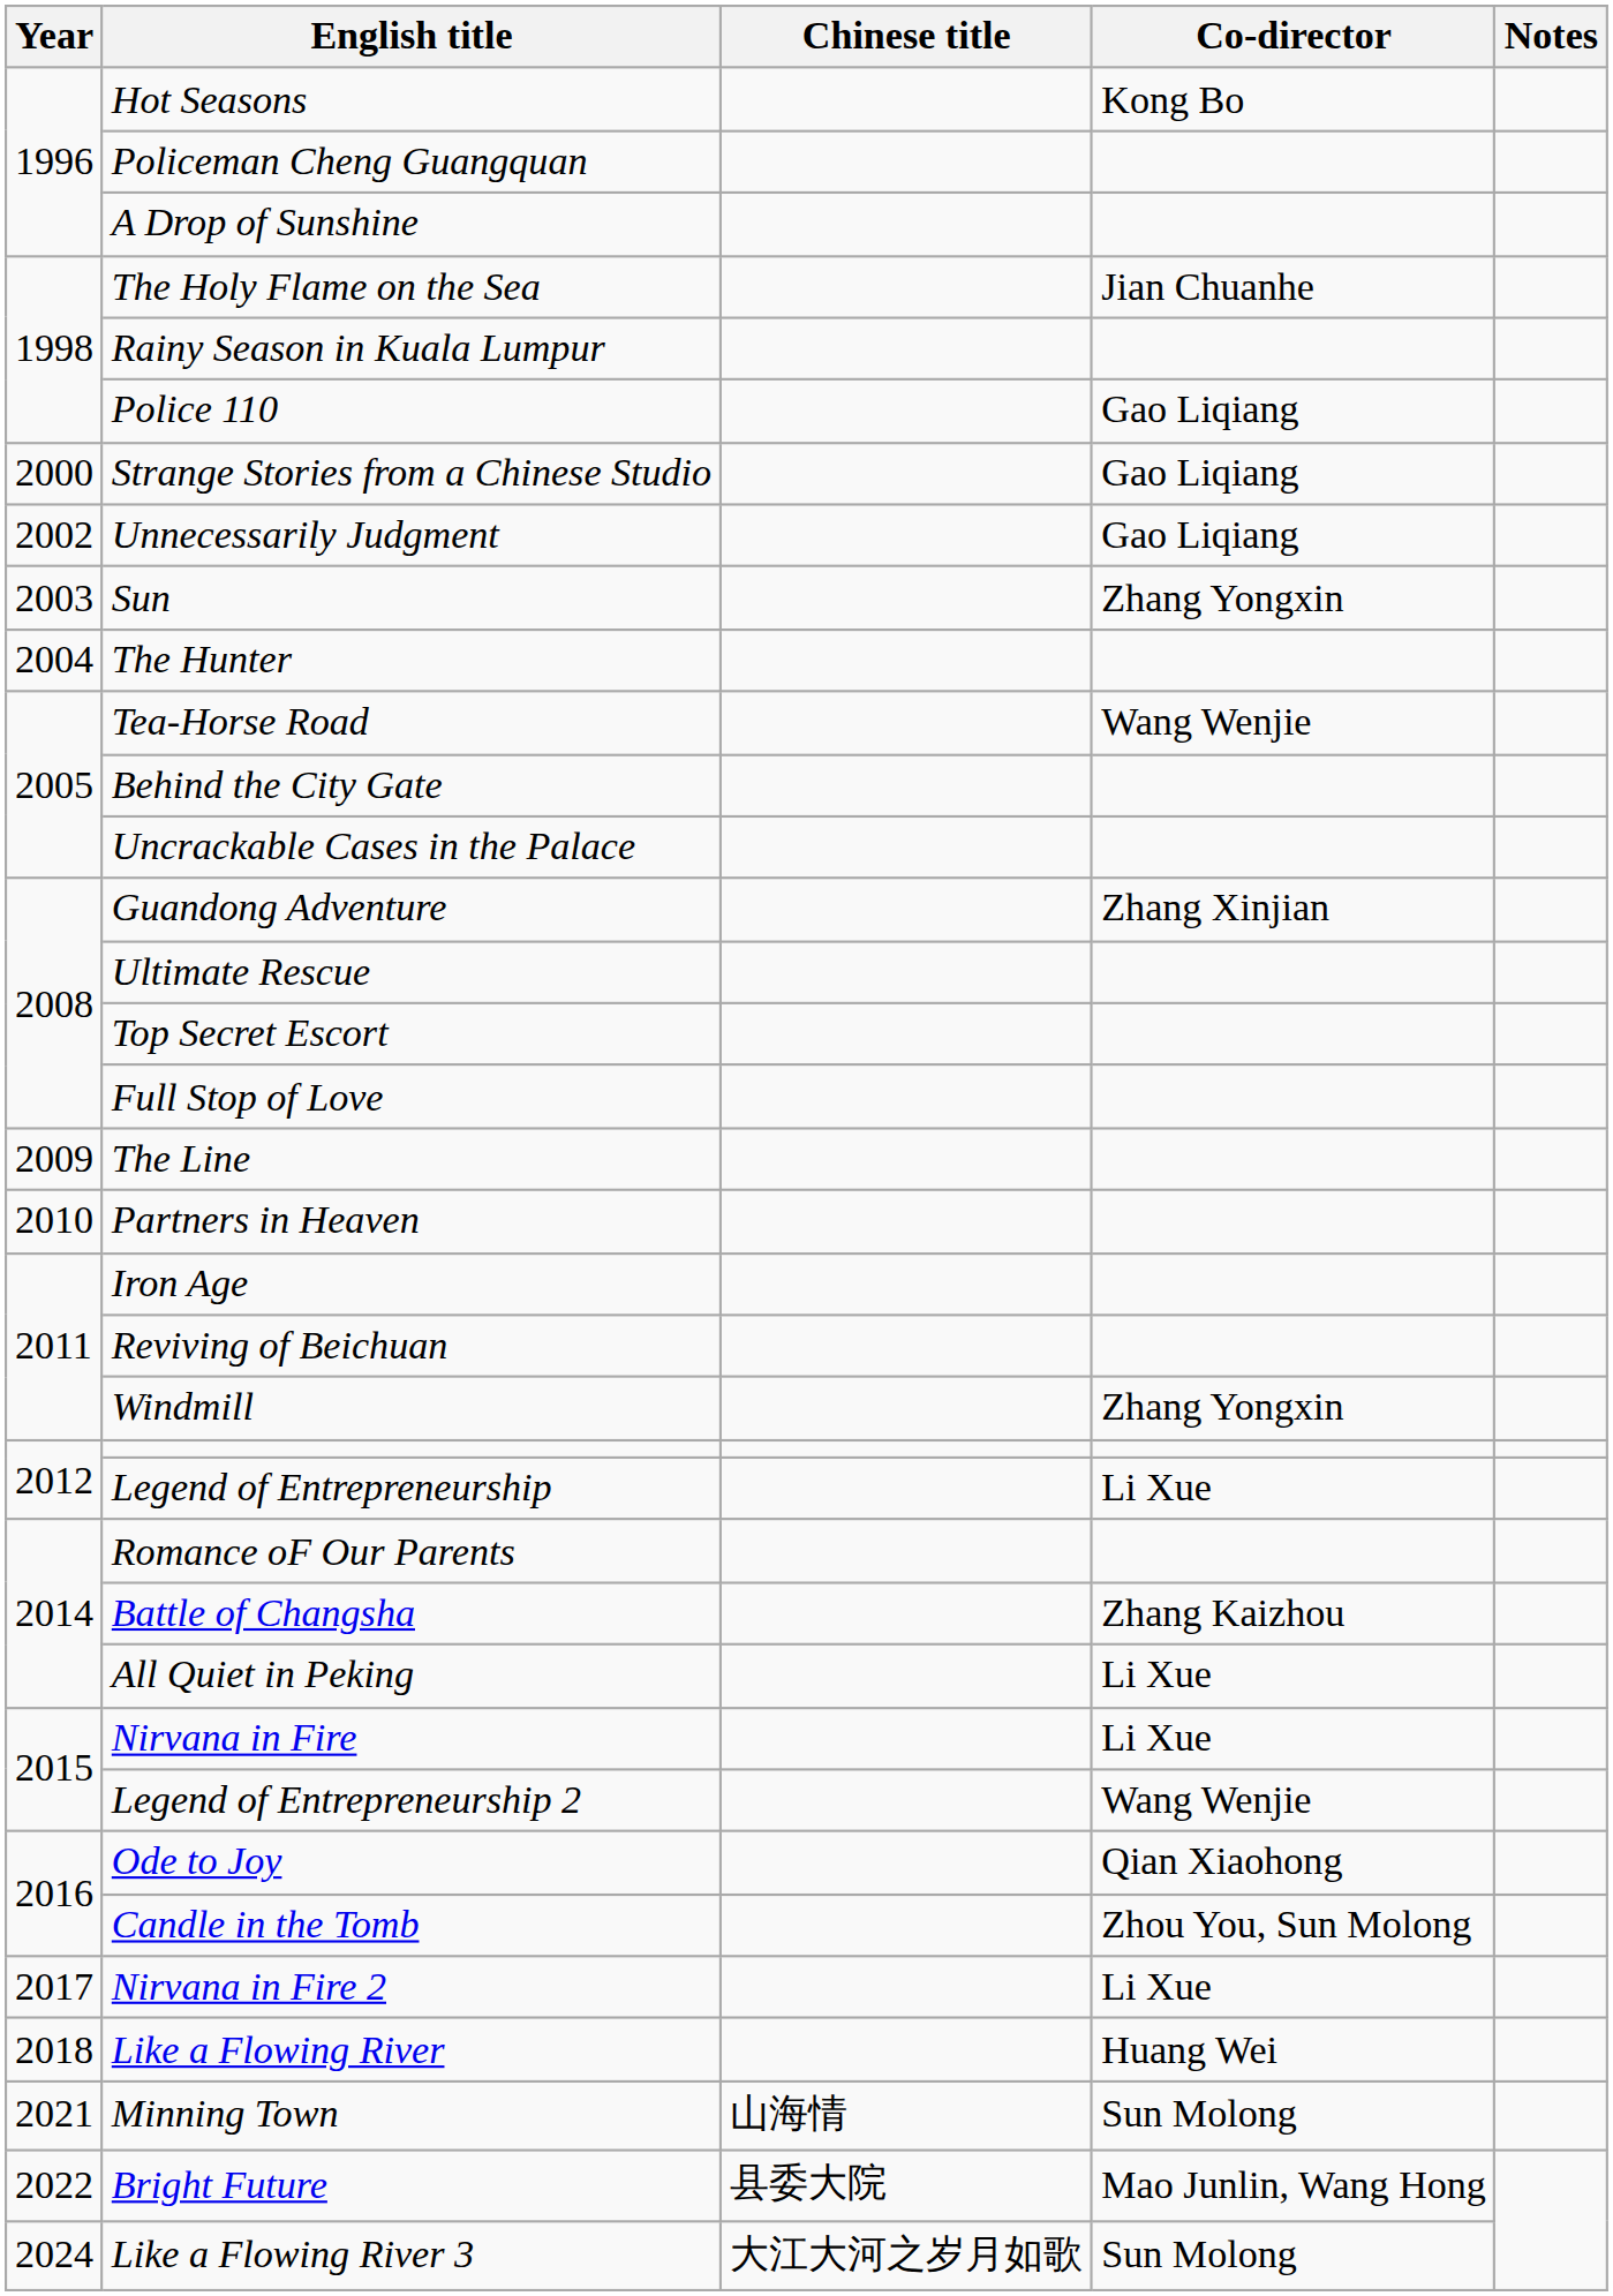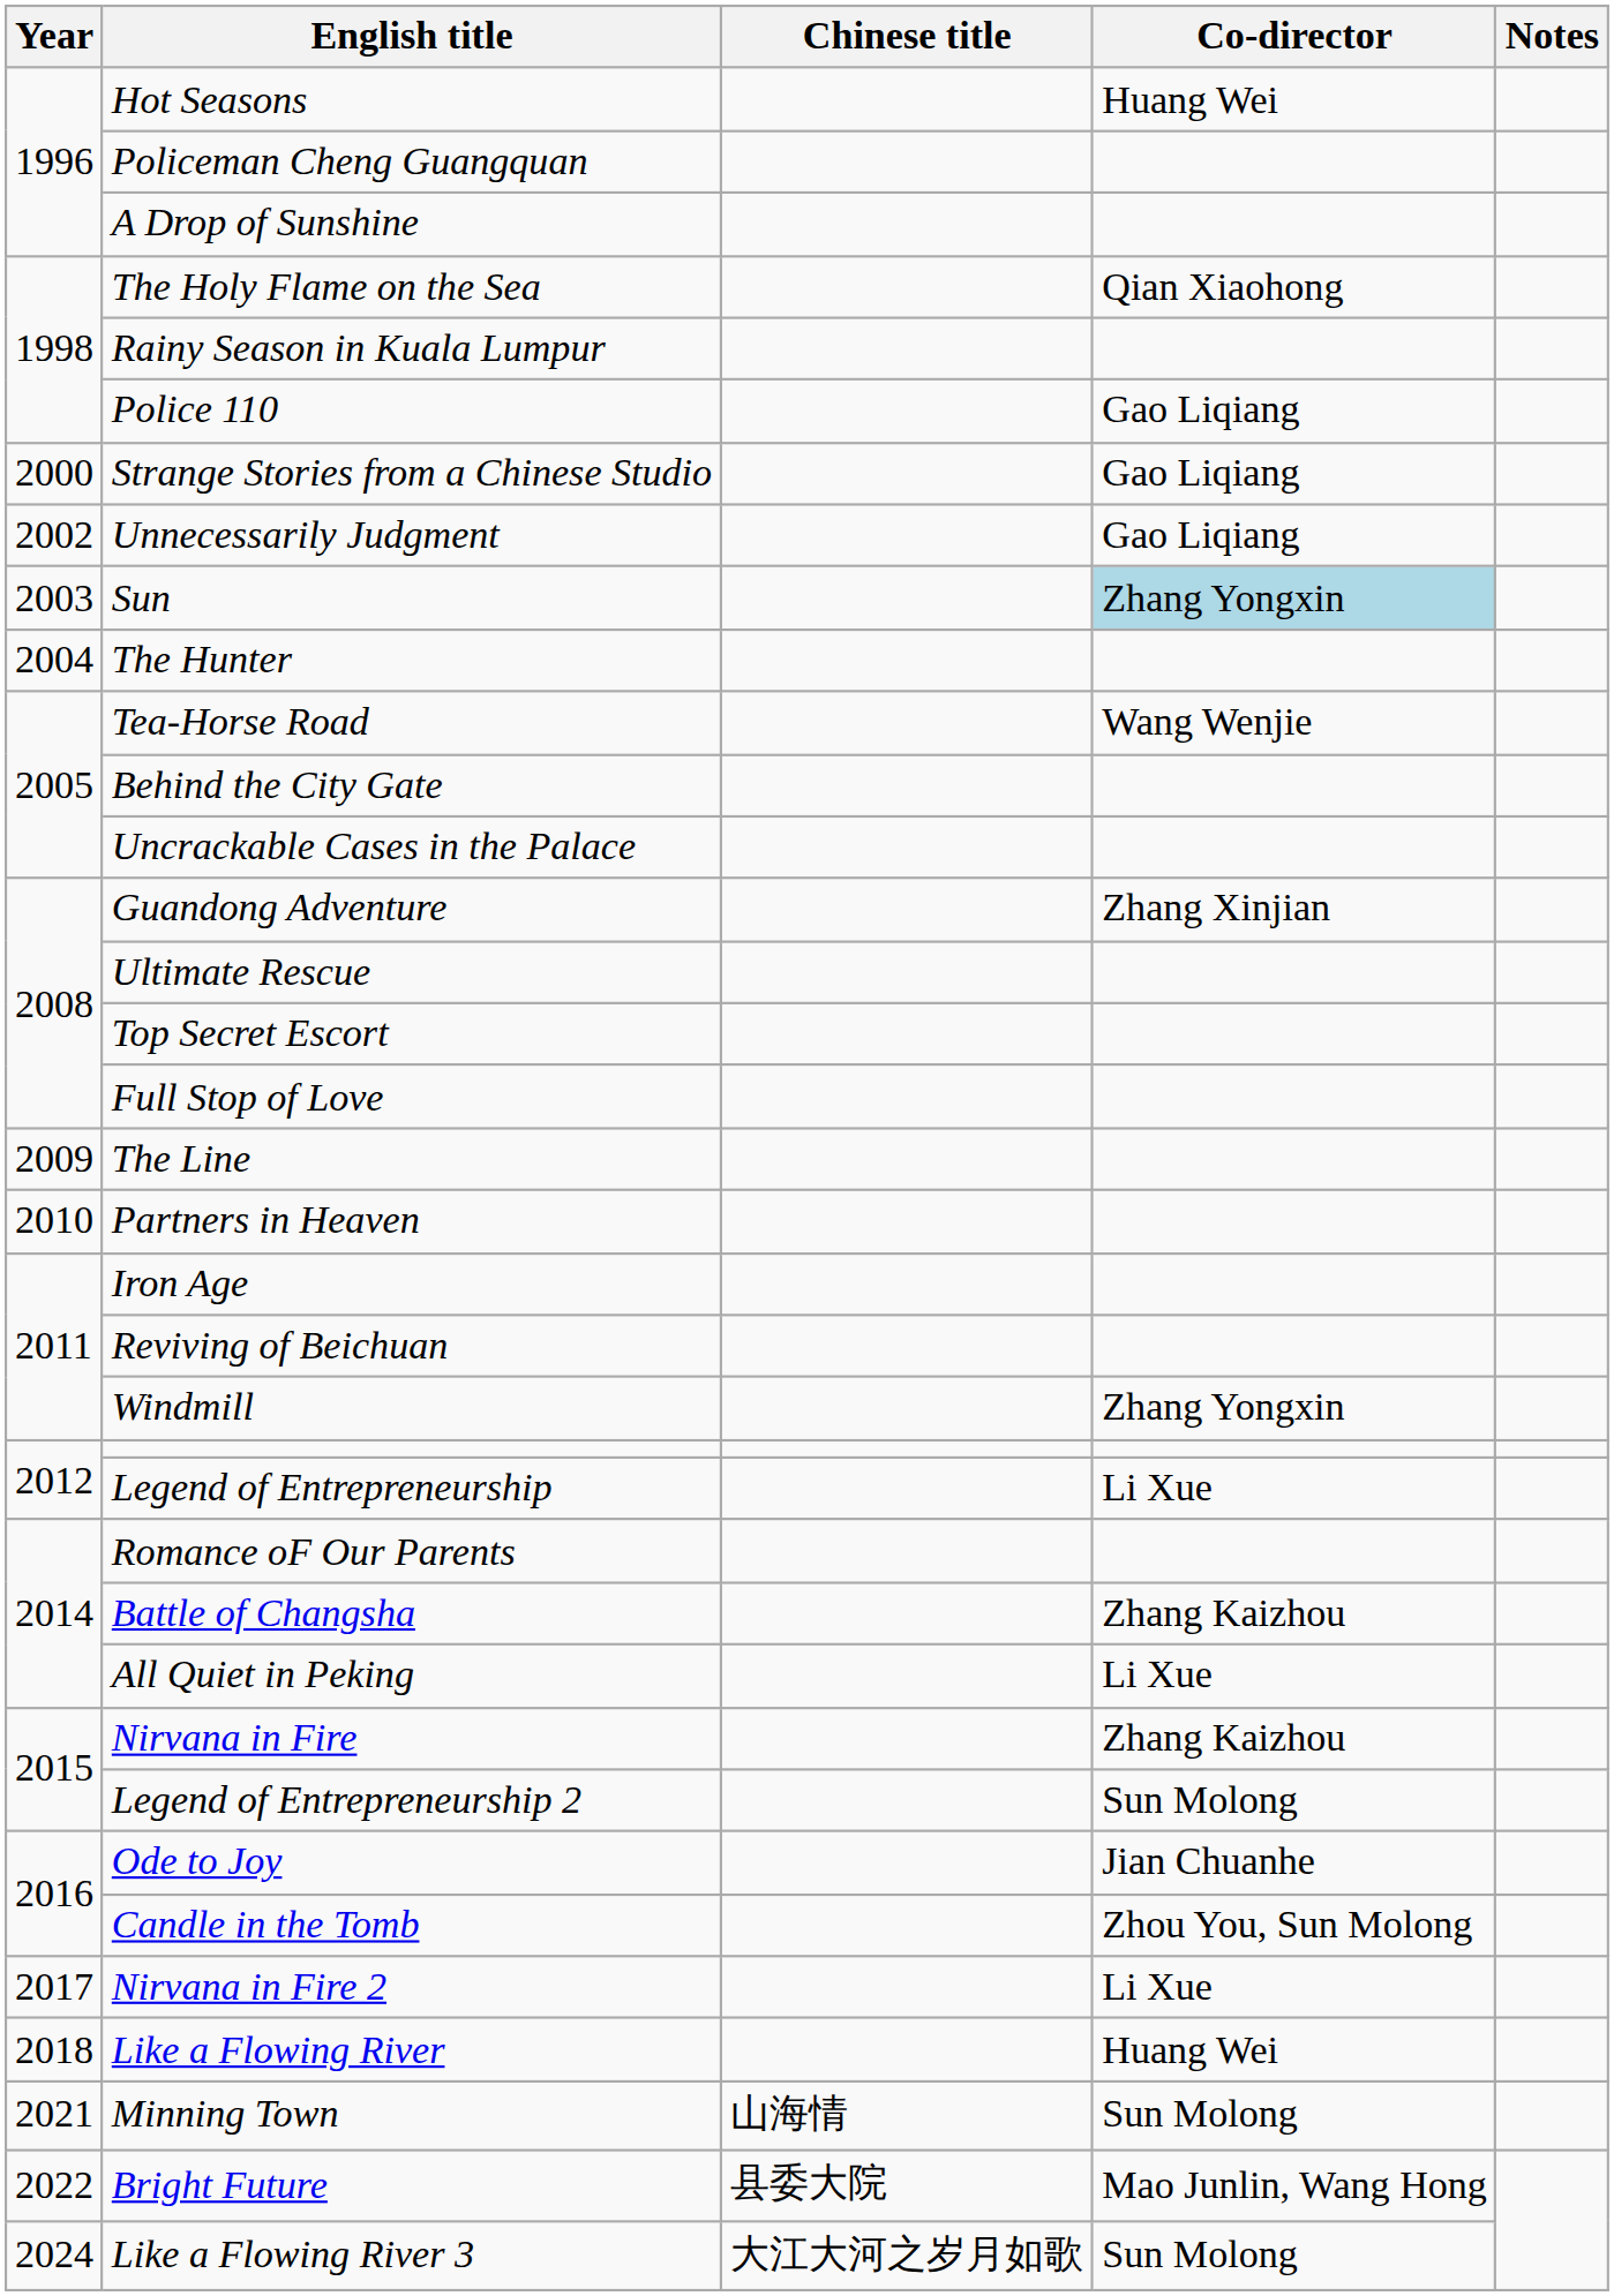 <table class="wikitable">
 <tr>
 <th>Year</th>
 <th>English title</th>
 <th>Chinese title</th>
 <th>Co-director</th>
 <th>Notes</th>
 </tr>
 <tr>
 <td rowspan=3>1996</td>
 <td><em>Hot Seasons</em></td>
 <td></td>
-<td>Kong Bo</td>
+<td>Huang Wei</td>
 <td></td>
 </tr>
 <tr>
 <td><em>Policeman Cheng Guangquan</em></td>
 <td></td>
 <td></td>
 <td></td>
 </tr>
 <tr>
 <td><em>A Drop of Sunshine</em></td>
 <td></td>
 <td></td>
 <td></td>
 </tr>
 <tr>
 <td rowspan=3>1998</td>
 <td><em>The Holy Flame on the Sea</em></td>
 <td></td>
-<td>Jian Chuanhe</td>
+<td>Qian Xiaohong</td>
 <td></td>
 </tr>
 <tr>
 <td><em>Rainy Season in Kuala Lumpur</em></td>
 <td></td>
 <td></td>
 <td></td>
 </tr>
 <tr>
 <td><em>Police 110</em></td>
 <td></td>
 <td>Gao Liqiang</td>
 <td></td>
 </tr>
 <tr>
 <td>2000</td>
 <td><em>Strange Stories from a Chinese Studio</em></td>
 <td></td>
 <td>Gao Liqiang</td>
 <td></td>
 </tr>
 <tr>
 <td>2002</td>
 <td><em>Unnecessarily Judgment</em></td>
 <td></td>
 <td>Gao Liqiang</td>
 <td></td>
 </tr>
 <tr>
 <td>2003</td>
 <td><em>Sun</em></td>
 <td></td>
-<td>Zhang Yongxin</td>
+<td style="background: lightblue;">Zhang Yongxin</td>
 <td></td>
 </tr>
 <tr>
 <td>2004</td>
 <td><em>The Hunter</em></td>
 <td></td>
 <td></td>
 <td></td>
 </tr>
 <tr>
 <td rowspan=3>2005</td>
 <td><em>Tea-Horse Road</em></td>
 <td></td>
 <td>Wang Wenjie</td>
 <td></td>
 </tr>
 <tr>
 <td><em>Behind the City Gate</em></td>
 <td></td>
 <td></td>
 <td></td>
 </tr>
 <tr>
 <td><em>Uncrackable Cases in the Palace</em></td>
 <td></td>
 <td></td>
 <td></td>
 </tr>
 <tr>
 <td rowspan=4>2008</td>
 <td><em>Guandong Adventure</em></td>
 <td></td>
 <td>Zhang Xinjian</td>
 <td></td>
 </tr>
 <tr>
 <td><em>Ultimate Rescue</em></td>
 <td></td>
 <td></td>
 <td></td>
 </tr>
 <tr>
 <td><em>Top Secret Escort</em></td>
 <td></td>
 <td></td>
 <td></td>
 </tr>
 <tr>
 <td><em>Full Stop of Love</em></td>
 <td></td>
 <td></td>
 <td></td>
 </tr>
 <tr>
 <td>2009</td>
 <td><em>The Line</em></td>
 <td></td>
 <td></td>
 <td></td>
 </tr>
 <tr>
 <td>2010</td>
 <td><em>Partners in Heaven</em></td>
 <td></td>
 <td></td>
 <td></td>
 </tr>
 <tr>
 <td rowspan=3>2011</td>
 <td><em>Iron Age</em></td>
 <td></td>
 <td></td>
 <td></td>
 </tr>
 <tr>
 <td><em>Reviving of Beichuan</em></td>
 <td></td>
 <td></td>
 <td></td>
 </tr>
 <tr>
 <td><em>Windmill</em></td>
 <td></td>
 <td>Zhang Yongxin</td>
 <td></td>
 </tr>
 <tr>
 <td rowspan=2>2012</td>
 <td></td>
 <td></td>
 <td></td>
 <td></td>
 </tr>
 <tr>
 <td><em>Legend of Entrepreneurship</em></td>
 <td></td>
 <td>Li Xue</td>
 <td></td>
 </tr>
 <tr>
 <td rowspan=3>2014</td>
 <td><em>Romance oF Our Parents</em></td>
 <td></td>
 <td></td>
 <td></td>
 </tr>
 <tr>
 <td><em><a href='#'>Battle of Changsha</a></em></td>
 <td></td>
 <td>Zhang Kaizhou</td>
 <td></td>
 </tr>
 <tr>
 <td><em>All Quiet in Peking</em></td>
 <td></td>
 <td>Li Xue</td>
 <td></td>
 </tr>
 <tr>
 <td rowspan=2>2015</td>
 <td><em><a href='#'>Nirvana in Fire</a></em></td>
 <td></td>
-<td>Li Xue</td>
+<td>Zhang Kaizhou</td>
 <td></td>
 </tr>
 <tr>
 <td><em>Legend of Entrepreneurship 2</em></td>
 <td></td>
-<td>Wang Wenjie</td>
+<td>Sun Molong</td>
 <td></td>
 </tr>
 <tr>
 <td rowspan=2>2016</td>
 <td><em><a href='#'>Ode to Joy</a></em></td>
 <td></td>
-<td>Qian Xiaohong</td>
+<td>Jian Chuanhe</td>
 <td></td>
 </tr>
 <tr>
 <td><em><a href='#'>Candle in the Tomb</a></em></td>
 <td></td>
 <td>Zhou You, Sun Molong</td>
 <td></td>
 </tr>
 <tr>
 <td>2017</td>
 <td><em><a href='#'>Nirvana in Fire 2</a></em></td>
 <td></td>
 <td>Li Xue</td>
 <td></td>
 </tr>
 <tr>
 <td>2018</td>
 <td><em><a href='#'>Like a Flowing River</a></em></td>
 <td></td>
 <td>Huang Wei</td>
 <td></td>
 </tr>
 <tr>
 <td>2021</td>
 <td><em>Minning Town</em></td>
 <td>山海情</td>
 <td>Sun Molong</td>
 <td></td>
 </tr>
 <tr>
 <td>2022</td>
 <td><em><a href='#'>Bright Future</a></em></td>
 <td>县委大院</td>
 <td>Mao Junlin, Wang Hong</td>
 </tr>
 <tr>
 <td>2024</td>
 <td><em>Like a Flowing River 3</em></td>
 <td>大江大河之岁月如歌</td>
 <td>Sun Molong</td>
 </tr>
 </table>
